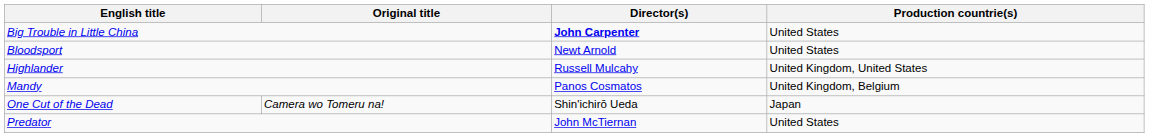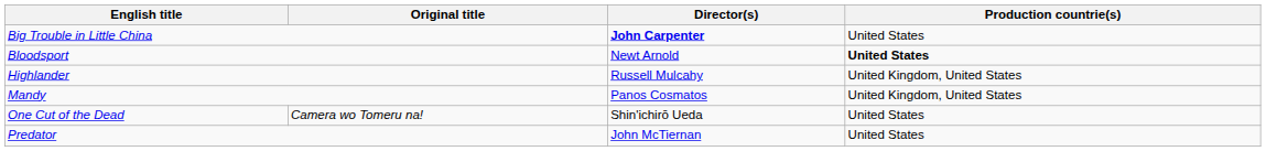 <table class="sortable wikitable" style="width:100%; margin-bottom:4px" cellpadding="5">
 <tr>
 <th scope="col">English title</th>
 <th scope="col">Original title</th>
 <th scope="col">Director(s)</th>
 <th scope="col">Production countrie(s)</th>
 </tr>
 <tr>
 <td colspan="2"><em><a href='#'>Big Trouble in Little China</a></em></td>
 <td><strong><a href='#'>John Carpenter</a></strong></td>
 <td>United States</td>
 </tr>
 <tr>
 <td colspan="2"><em><a href='#'>Bloodsport</a></em></td>
 <td><a href='#'>Newt Arnold</a></td>
-<td>United States</td>
+<td><strong>United States</strong></td>
 </tr>
 <tr>
 <td colspan="2"><em><a href='#'>Highlander</a></em></td>
 <td><a href='#'>Russell Mulcahy</a></td>
 <td>United Kingdom, United States</td>
 </tr>
 <tr>
 <td colspan="2"><em><a href='#'>Mandy</a></em></td>
 <td><a href='#'>Panos Cosmatos</a></td>
-<td>United Kingdom, Belgium</td>
+<td>United Kingdom, United States</td>
 </tr>
 <tr>
 <td><em><a href='#'>One Cut of the Dead</a></em></td>
 <td><em>Camera wo Tomeru na!</em></td>
 <td>Shin'ichirō Ueda</td>
-<td>Japan</td>
+<td>United States</td>
 </tr>
 <tr>
 <td colspan="2"><em><a href='#'>Predator</a></em></td>
 <td><a href='#'>John McTiernan</a></td>
 <td>United States</td>
 </tr>
 </table>
